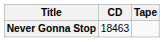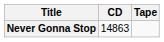 <table class=wikitable>
 <tr>
 <th>Title</th>
 <th>CD</th>
 <th>Tape</th>
 </tr>
 <tr>
 <th>Never Gonna Stop</th>
-<td 18462>18463</td>
+<td 18462>14863</td>
 </tr>
 </table>
